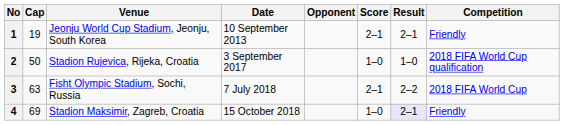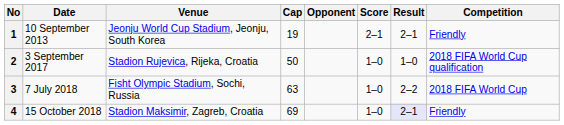 <table class="wikitable sortable">
 <tr>
 <th>No</th>
+<th>Date</th>
+<th>Venue</th>
 <th>Cap</th>
-<th>Venue</th>
-<th>Date</th>
 <th>Opponent</th>
 <th>Score</th>
 <th>Result</th>
 <th>Competition</th>
 </tr>
 <tr>
 <th>1</th>
+<td>10 September 2013</td>
+<td><a href='#'>Jeonju World Cup Stadium</a>, Jeonju, South Korea</td>
 <td align=center>19</td>
-<td><a href='#'>Jeonju World Cup Stadium</a>, Jeonju, South Korea</td>
-<td>10 September 2013</td>
 <td></td>
 <td align=center>2–1</td>
 <td align=center>2–1</td>
 <td><a href='#'>Friendly</a></td>
 </tr>
 <tr>
 <th>2</th>
+<td>3 September 2017</td>
+<td><a href='#'>Stadion Rujevica</a>, Rijeka, Croatia</td>
 <td align=center>50</td>
-<td><a href='#'>Stadion Rujevica</a>, Rijeka, Croatia</td>
-<td>3 September 2017</td>
 <td></td>
 <td align=center>1–0</td>
 <td align=center>1–0</td>
 <td><a href='#'>2018 FIFA World Cup qualification</a></td>
 </tr>
 <tr>
 <th>3</th>
+<td>7 July 2018</td>
+<td><a href='#'>Fisht Olympic Stadium</a>, Sochi, Russia</td>
 <td align=center>63</td>
-<td><a href='#'>Fisht Olympic Stadium</a>, Sochi, Russia</td>
-<td>7 July 2018</td>
 <td></td>
-<td align=center>2–1</td>
+<td align=center>1–0</td>
 <td align=center>2–2</td>
 <td><a href='#'>2018 FIFA World Cup</a></td>
 </tr>
 <tr>
 <th>4</th>
+<td>15 October 2018</td>
+<td><a href='#'>Stadion Maksimir</a>, Zagreb, Croatia</td>
 <td align=center>69</td>
-<td><a href='#'>Stadion Maksimir</a>, Zagreb, Croatia</td>
-<td>15 October 2018</td>
 <td></td>
 <td align=center>1–0</td>
 <td align=center style="background: lavender;">2–1</td>
 <td><a href='#'>Friendly</a></td>
 </tr>
 </table>
